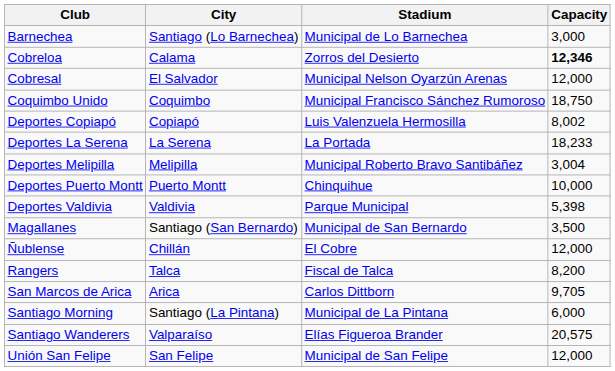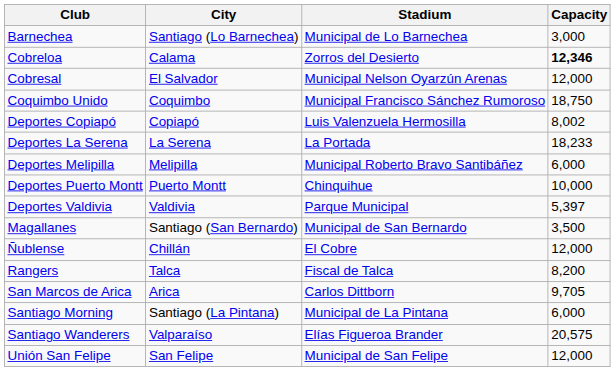 <table class="wikitable sortable">
 <tr>
 <th>Club</th>
 <th>City</th>
 <th>Stadium</th>
 <th>Capacity</th>
 </tr>
 <tr>
 <td><a href='#'>Barnechea</a></td>
 <td><a href='#'>Santiago</a> (<a href='#'>Lo Barnechea</a>)</td>
 <td><a href='#'>Municipal de Lo Barnechea</a></td>
 <td>3,000</td>
 </tr>
 <tr>
 <td><a href='#'>Cobreloa</a></td>
 <td><a href='#'>Calama</a></td>
 <td><a href='#'>Zorros del Desierto</a></td>
 <td><strong>12,346</strong></td>
 </tr>
 <tr>
 <td><a href='#'>Cobresal</a></td>
 <td><a href='#'>El Salvador</a></td>
 <td><a href='#'>Municipal Nelson Oyarzún Arenas</a></td>
 <td>12,000</td>
 </tr>
 <tr>
 <td><a href='#'>Coquimbo Unido</a></td>
 <td><a href='#'>Coquimbo</a></td>
 <td><a href='#'>Municipal Francisco Sánchez Rumoroso</a></td>
 <td>18,750</td>
 </tr>
 <tr>
 <td><a href='#'>Deportes Copiapó</a></td>
 <td><a href='#'>Copiapó</a></td>
 <td><a href='#'>Luis Valenzuela Hermosilla</a></td>
 <td>8,002</td>
 </tr>
 <tr>
 <td><a href='#'>Deportes La Serena</a></td>
 <td><a href='#'>La Serena</a></td>
 <td><a href='#'>La Portada</a></td>
 <td>18,233</td>
 </tr>
 <tr>
 <td><a href='#'>Deportes Melipilla</a></td>
 <td><a href='#'>Melipilla</a></td>
 <td><a href='#'>Municipal Roberto Bravo Santibáñez</a></td>
-<td>3,004</td>
+<td>6,000</td>
 </tr>
 <tr>
 <td><a href='#'>Deportes Puerto Montt</a></td>
 <td><a href='#'>Puerto Montt</a></td>
 <td><a href='#'>Chinquihue</a></td>
 <td>10,000</td>
 </tr>
 <tr>
 <td><a href='#'>Deportes Valdivia</a></td>
 <td><a href='#'>Valdivia</a></td>
 <td><a href='#'>Parque Municipal</a></td>
-<td>5,398</td>
+<td>5,397</td>
 </tr>
 <tr>
 <td><a href='#'>Magallanes</a></td>
 <td>Santiago (<a href='#'>San Bernardo</a>)</td>
 <td><a href='#'>Municipal de San Bernardo</a></td>
 <td>3,500</td>
 </tr>
 <tr>
 <td><a href='#'>Ñublense</a></td>
 <td><a href='#'>Chillán</a></td>
 <td><a href='#'>El Cobre</a></td>
 <td>12,000</td>
 </tr>
 <tr>
 <td><a href='#'>Rangers</a></td>
 <td><a href='#'>Talca</a></td>
 <td><a href='#'>Fiscal de Talca</a></td>
 <td>8,200</td>
 </tr>
 <tr>
 <td><a href='#'>San Marcos de Arica</a></td>
 <td><a href='#'>Arica</a></td>
 <td><a href='#'>Carlos Dittborn</a></td>
 <td>9,705</td>
 </tr>
 <tr>
 <td><a href='#'>Santiago Morning</a></td>
 <td>Santiago (<a href='#'>La Pintana</a>)</td>
 <td><a href='#'>Municipal de La Pintana</a></td>
 <td>6,000</td>
 </tr>
 <tr>
 <td><a href='#'>Santiago Wanderers</a></td>
 <td><a href='#'>Valparaíso</a></td>
 <td><a href='#'>Elías Figueroa Brander</a></td>
 <td>20,575</td>
 </tr>
 <tr>
 <td><a href='#'>Unión San Felipe</a></td>
 <td><a href='#'>San Felipe</a></td>
 <td><a href='#'>Municipal de San Felipe</a></td>
 <td>12,000</td>
 </tr>
 </table>
